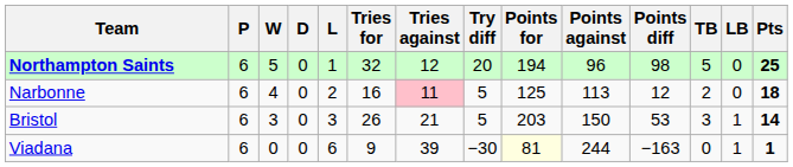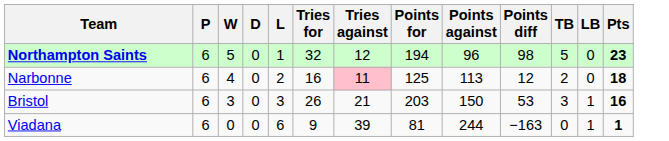 <table class="wikitable" style="text-align: center;">
 <tr>
 <th width="200">Team</th>
 <th width="20">P</th>
 <th width="20">W</th>
 <th width="20">D</th>
 <th width="20">L</th>
 <th width="20">Tries for</th>
 <th width="20">Tries against</th>
-<th width="20">Try diff</th>
 <th width="20">Points for</th>
 <th width="20">Points against</th>
 <th width="25">Points diff</th>
 <th width="20">TB</th>
 <th width="20">LB</th>
 <th width="20">Pts</th>
 </tr>
 <tr bgcolor="#ccffcc">
 <td align="left"> <strong><a href='#'>Northampton Saints</a></strong></td>
 <td>6</td>
 <td>5</td>
 <td>0</td>
 <td>1</td>
 <td>32</td>
 <td>12</td>
-<td>20</td>
 <td>194</td>
 <td>96</td>
 <td>98</td>
 <td>5</td>
 <td>0</td>
-<td><strong>25</strong></td>
+<td><strong>23</strong></td>
 </tr>
 <tr>
 <td align="left"> <a href='#'>Narbonne</a></td>
 <td>6</td>
 <td>4</td>
 <td>0</td>
 <td>2</td>
 <td>16</td>
 <td style="background: pink;">11</td>
-<td>5</td>
 <td>125</td>
 <td>113</td>
 <td>12</td>
 <td>2</td>
 <td>0</td>
 <td><strong>18</strong></td>
 </tr>
 <tr>
 <td align="left"> <a href='#'>Bristol</a></td>
 <td>6</td>
 <td>3</td>
 <td>0</td>
 <td>3</td>
 <td>26</td>
 <td>21</td>
-<td>5</td>
 <td>203</td>
 <td>150</td>
 <td>53</td>
 <td>3</td>
 <td>1</td>
-<td><strong>14</strong></td>
+<td><strong>16</strong></td>
 </tr>
 <tr>
 <td align="left"> <a href='#'>Viadana</a></td>
 <td>6</td>
 <td>0</td>
 <td>0</td>
 <td>6</td>
 <td>9</td>
 <td>39</td>
-<td>−30</td>
-<td style="background: lightyellow;">81</td>
+<td>81</td>
 <td>244</td>
 <td>−163</td>
 <td>0</td>
 <td>1</td>
 <td><strong>1</strong></td>
 </tr>
 </table>
